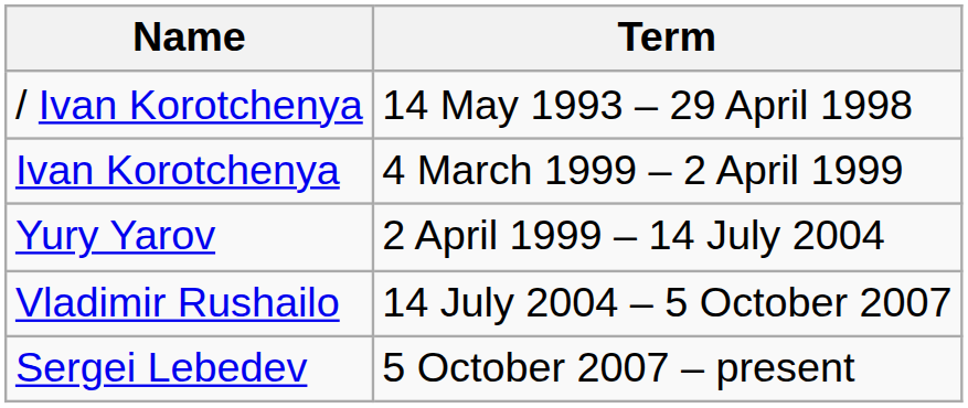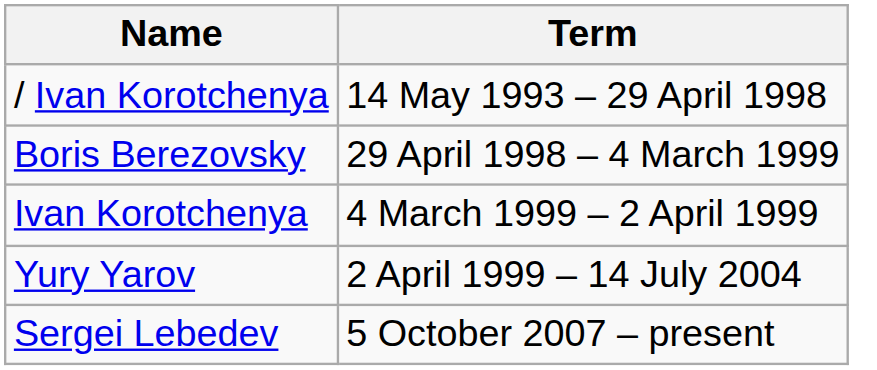 <table class="wikitable" style="text-align: center;">
 <tr>
 <th>Name</th>
 <th>Term</th>
 </tr>
 <tr>
 <td style="text-align: left;"> /  <a href='#'>Ivan Korotchenya</a></td>
 <td style="text-align: left;">14 May 1993 – 29 April 1998</td>
 </tr>
 <tr>
+<td style="text-align: left;"> <a href='#'>Boris Berezovsky</a></td>
+<td style="text-align: left;">29 April 1998 – 4 March 1999</td>
+</tr>
+<tr>
 <td style="text-align: left;"> <a href='#'>Ivan Korotchenya</a></td>
 <td style="text-align: left;">4 March 1999 – 2 April 1999</td>
 </tr>
 <tr>
 <td style="text-align: left;"> <a href='#'>Yury Yarov</a></td>
 <td style="text-align: left;">2 April 1999 – 14 July 2004</td>
 </tr>
 <tr>
-<td style="text-align: left;"> <a href='#'>Vladimir Rushailo</a></td>
-<td style="text-align: left;">14 July 2004 – 5 October 2007</td>
-</tr>
-<tr>
 <td style="text-align: left;"> <a href='#'>Sergei Lebedev</a></td>
 <td style="text-align: left;">5 October 2007 – present</td>
 </tr>
 </table>
